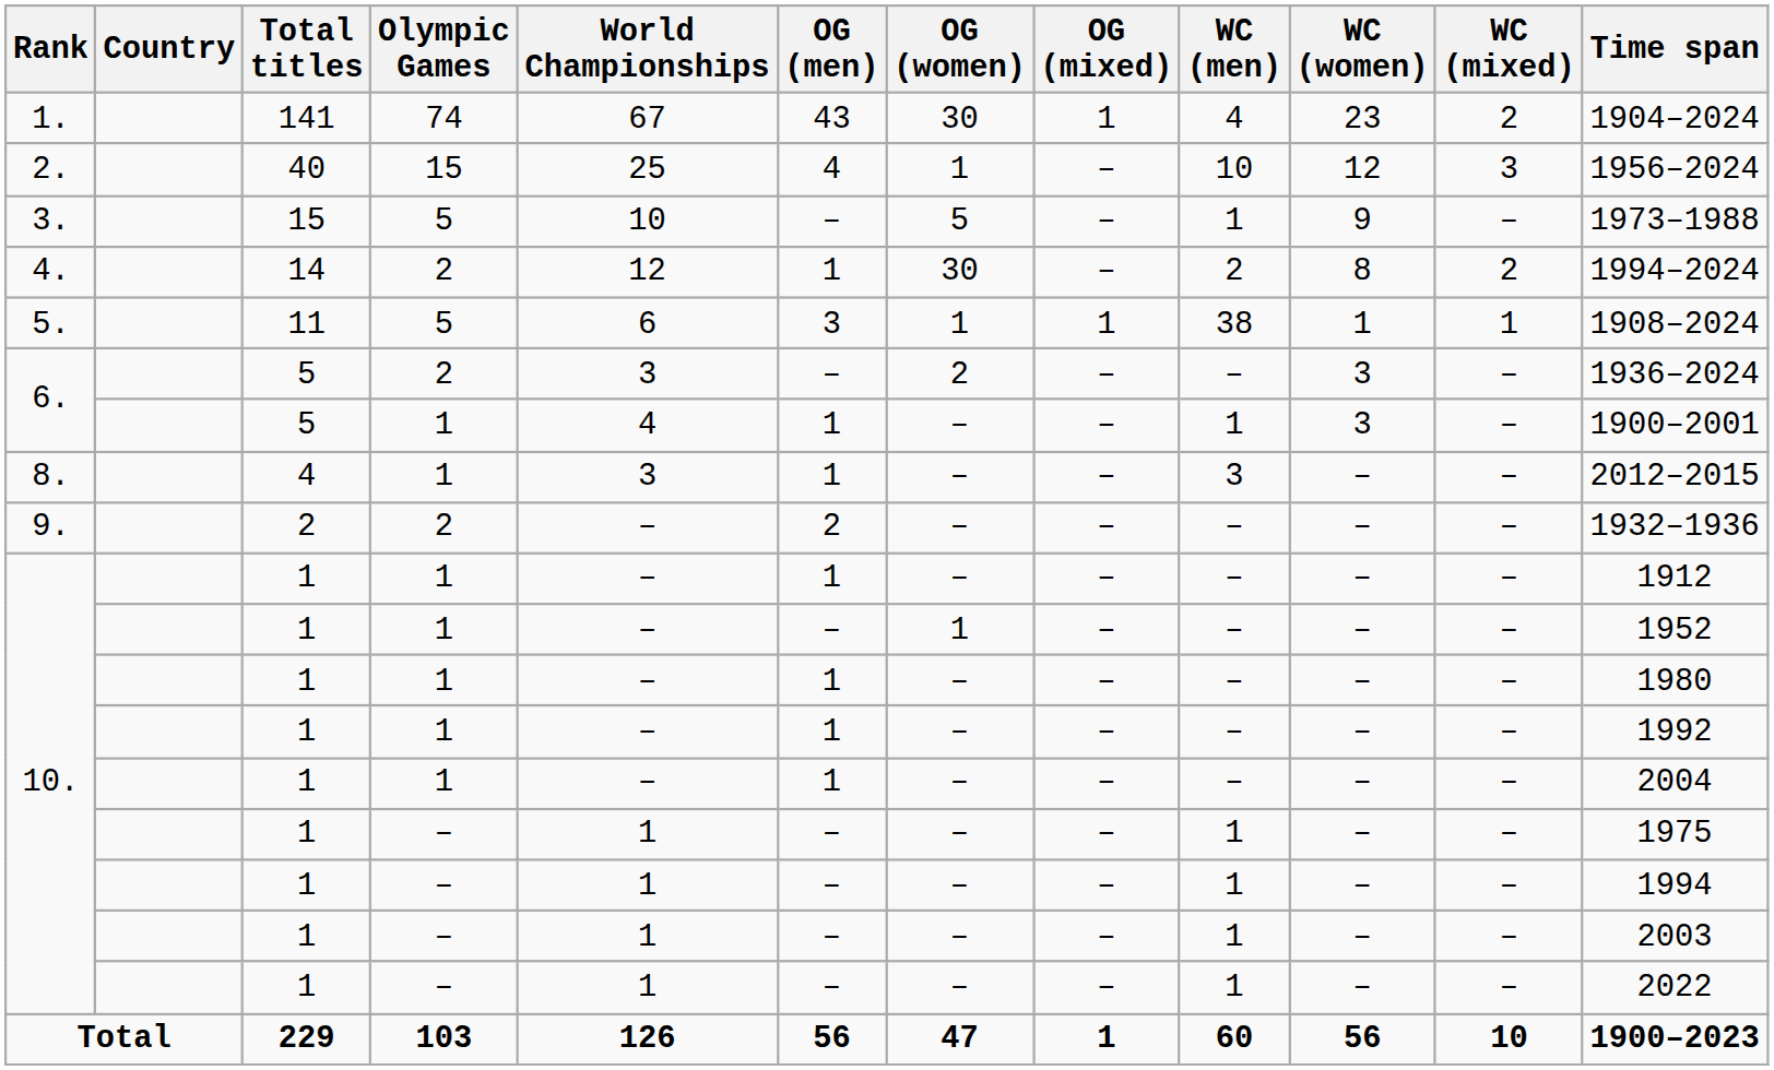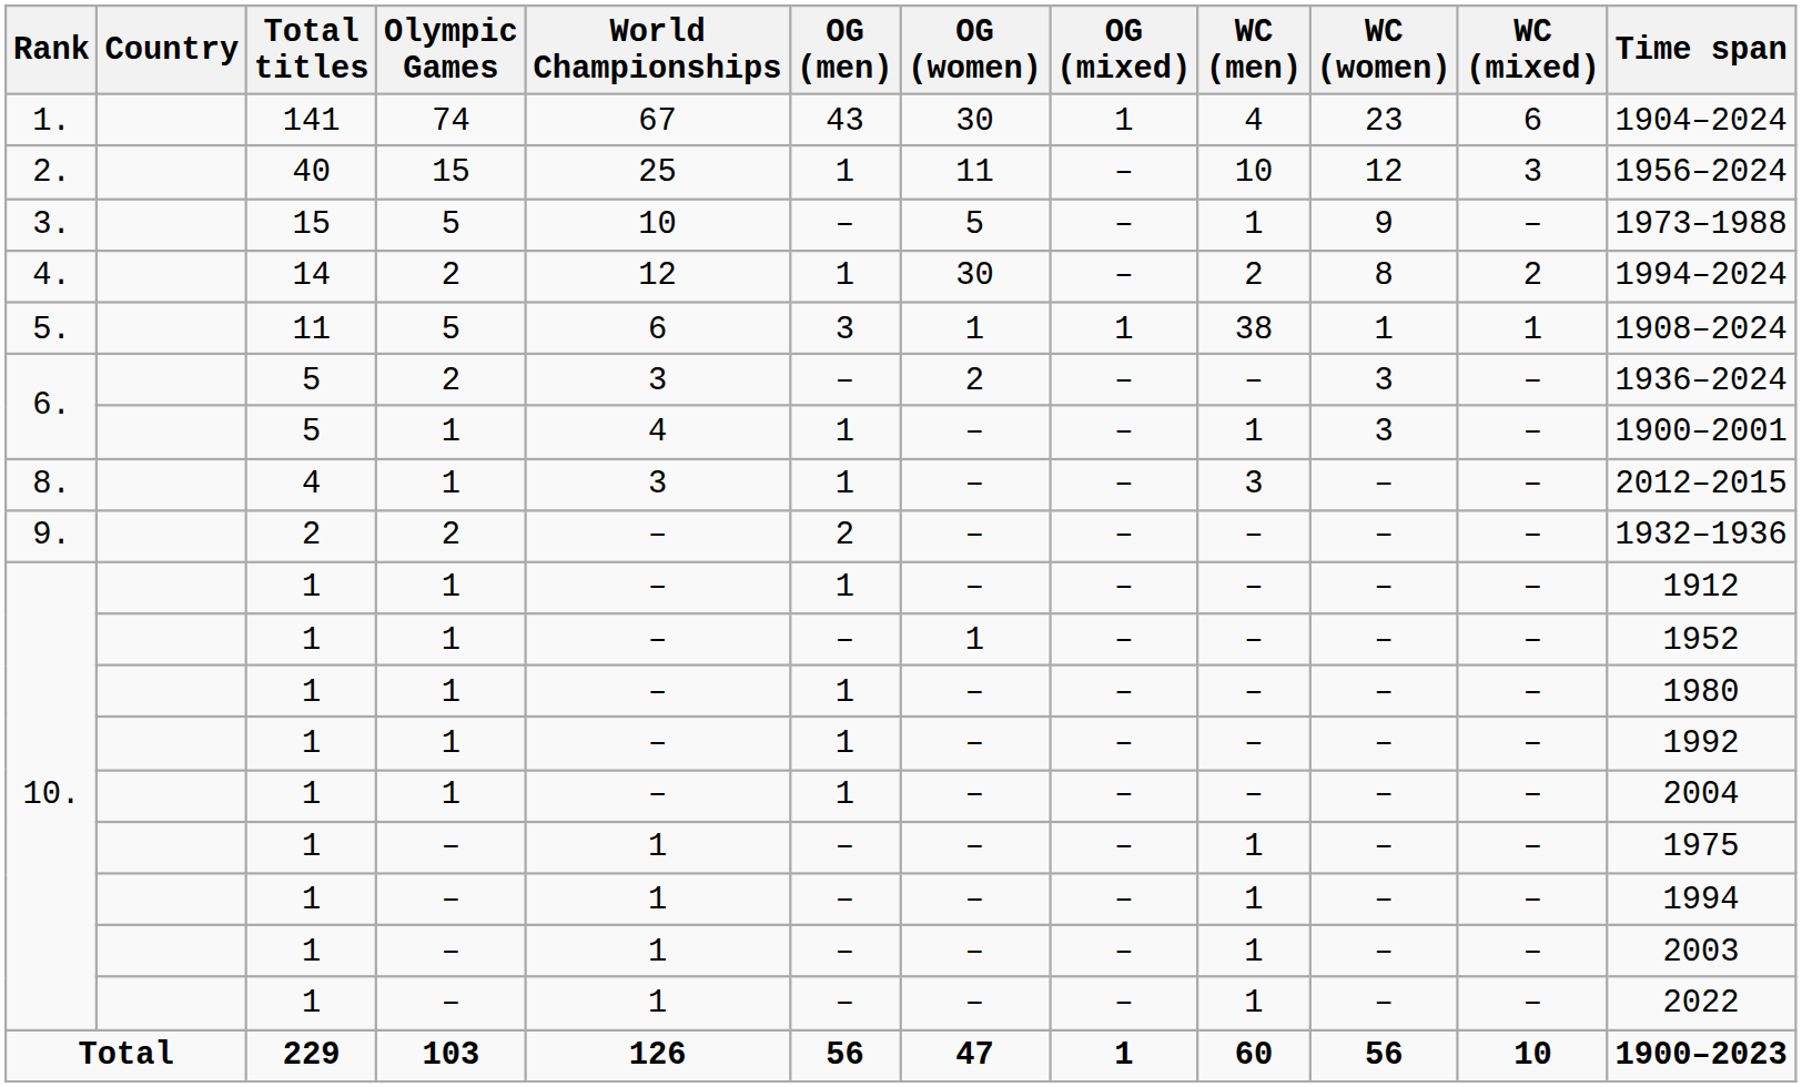 <table class="sortable wikitable" style="text-align:center;">
 <tr>
 <th>Rank</th>
 <th>Country</th>
 <th>Total<br>titles</th>
 <th>Olympic<br>Games</th>
 <th>World<br>Championships</th>
 <th>OG<br>(men)</th>
 <th>OG<br>(women)</th>
 <th>OG<br>(mixed)</th>
 <th>WC<br>(men)</th>
 <th>WC<br>(women)</th>
 <th>WC<br>(mixed)</th>
 <th>Time span</th>
 </tr>
 <tr>
 <td>1.</td>
 <td style="text-align:left;"></td>
 <td>141</td>
 <td>74</td>
 <td>67</td>
 <td>43</td>
 <td>30</td>
 <td>1</td>
 <td>4</td>
 <td>23</td>
-<td>2</td>
+<td>6</td>
 <td>1904–2024</td>
 </tr>
 <tr>
 <td>2.</td>
 <td style="text-align:left;"></td>
 <td>40</td>
 <td>15</td>
 <td>25</td>
-<td>4</td>
 <td>1</td>
+<td>11</td>
 <td>–</td>
 <td>10</td>
 <td>12</td>
 <td>3</td>
 <td>1956–2024</td>
 </tr>
 <tr>
 <td>3.</td>
 <td style="text-align:left;"><em></em></td>
 <td>15</td>
 <td>5</td>
 <td>10</td>
 <td>–</td>
 <td>5</td>
 <td>–</td>
 <td>1</td>
 <td>9</td>
 <td>–</td>
 <td>1973–1988</td>
 </tr>
 <tr>
 <td>4.</td>
 <td style="text-align:left;"></td>
 <td>14</td>
 <td>2</td>
 <td>12</td>
 <td>1</td>
 <td>30</td>
 <td>–</td>
 <td>2</td>
 <td>8</td>
 <td>2</td>
 <td>1994–2024</td>
 </tr>
 <tr>
 <td>5.</td>
 <td style="text-align:left;"></td>
 <td>11</td>
 <td>5</td>
 <td>6</td>
 <td>3</td>
 <td>1</td>
 <td>1</td>
 <td>38</td>
 <td>1</td>
 <td>1</td>
 <td>1908–2024</td>
 </tr>
 <tr>
 <td rowspan=2>6.</td>
 <td style="text-align:left;"></td>
 <td>5</td>
 <td>2</td>
 <td>3</td>
 <td>–</td>
 <td>2</td>
 <td>–</td>
 <td>–</td>
 <td>3</td>
 <td>–</td>
 <td>1936–2024</td>
 </tr>
 <tr>
 <td style="text-align:left;"></td>
 <td>5</td>
 <td>1</td>
 <td>4</td>
 <td>1</td>
 <td>–</td>
 <td>–</td>
 <td>1</td>
 <td>3</td>
 <td>–</td>
 <td>1900–2001</td>
 </tr>
 <tr>
 <td>8.</td>
 <td style="text-align:left;"></td>
 <td>4</td>
 <td>1</td>
 <td>3</td>
 <td>1</td>
 <td>–</td>
 <td>–</td>
 <td>3</td>
 <td>–</td>
 <td>–</td>
 <td>2012–2015</td>
 </tr>
 <tr>
 <td>9.</td>
 <td style="text-align:left;"></td>
 <td>2</td>
 <td>2</td>
 <td>–</td>
 <td>2</td>
 <td>–</td>
 <td>–</td>
 <td>–</td>
 <td>–</td>
 <td>–</td>
 <td>1932–1936</td>
 </tr>
 <tr>
 <td rowspan=9>10.</td>
 <td style="text-align:left;"><em></em></td>
 <td>1</td>
 <td>1</td>
 <td>–</td>
 <td>1</td>
 <td>–</td>
 <td>–</td>
 <td>–</td>
 <td>–</td>
 <td>–</td>
 <td>1912</td>
 </tr>
 <tr>
 <td style="text-align:left;"></td>
 <td>1</td>
 <td>1</td>
 <td>–</td>
 <td>–</td>
 <td>1</td>
 <td>–</td>
 <td>–</td>
 <td>–</td>
 <td>–</td>
 <td>1952</td>
 </tr>
 <tr>
 <td style="text-align:left;"><em></em></td>
 <td>1</td>
 <td>1</td>
 <td>–</td>
 <td>1</td>
 <td>–</td>
 <td>–</td>
 <td>–</td>
 <td>–</td>
 <td>–</td>
 <td>1980</td>
 </tr>
 <tr>
 <td style="text-align:left;"><em></em></td>
 <td>1</td>
 <td>1</td>
 <td>–</td>
 <td>1</td>
 <td>–</td>
 <td>–</td>
 <td>–</td>
 <td>–</td>
 <td>–</td>
 <td>1992</td>
 </tr>
 <tr>
 <td style="text-align:left;"></td>
 <td>1</td>
 <td>1</td>
 <td>–</td>
 <td>1</td>
 <td>–</td>
 <td>–</td>
 <td>–</td>
 <td>–</td>
 <td>–</td>
 <td>2004</td>
 </tr>
 <tr>
 <td style="text-align:left;"><em></em></td>
 <td>1</td>
 <td>–</td>
 <td>1</td>
 <td>–</td>
 <td>–</td>
 <td>–</td>
 <td>1</td>
 <td>–</td>
 <td>–</td>
 <td>1975</td>
 </tr>
 <tr>
 <td style="text-align:left;"></td>
 <td>1</td>
 <td>–</td>
 <td>1</td>
 <td>–</td>
 <td>–</td>
 <td>–</td>
 <td>1</td>
 <td>–</td>
 <td>–</td>
 <td>1994</td>
 </tr>
 <tr>
 <td style="text-align:left;"></td>
 <td>1</td>
 <td>–</td>
 <td>1</td>
 <td>–</td>
 <td>–</td>
 <td>–</td>
 <td>1</td>
 <td>–</td>
 <td>–</td>
 <td>2003</td>
 </tr>
 <tr>
 <td style="text-align:left;"></td>
 <td>1</td>
 <td>–</td>
 <td>1</td>
 <td>–</td>
 <td>–</td>
 <td>–</td>
 <td>1</td>
 <td>–</td>
 <td>–</td>
 <td>2022</td>
 </tr>
 <tr>
 <td colspan=2 align=center><strong>Total</strong></td>
 <td><strong>229</strong></td>
 <td><strong>103</strong></td>
 <td><strong>126</strong></td>
 <td><strong>56</strong></td>
 <td><strong>47</strong></td>
 <td><strong>1</strong></td>
 <td><strong>60</strong></td>
 <td><strong>56</strong></td>
 <td><strong>10</strong></td>
 <td><strong>1900–2023</strong></td>
 </tr>
 <tr>
 </tr>
 </table>
